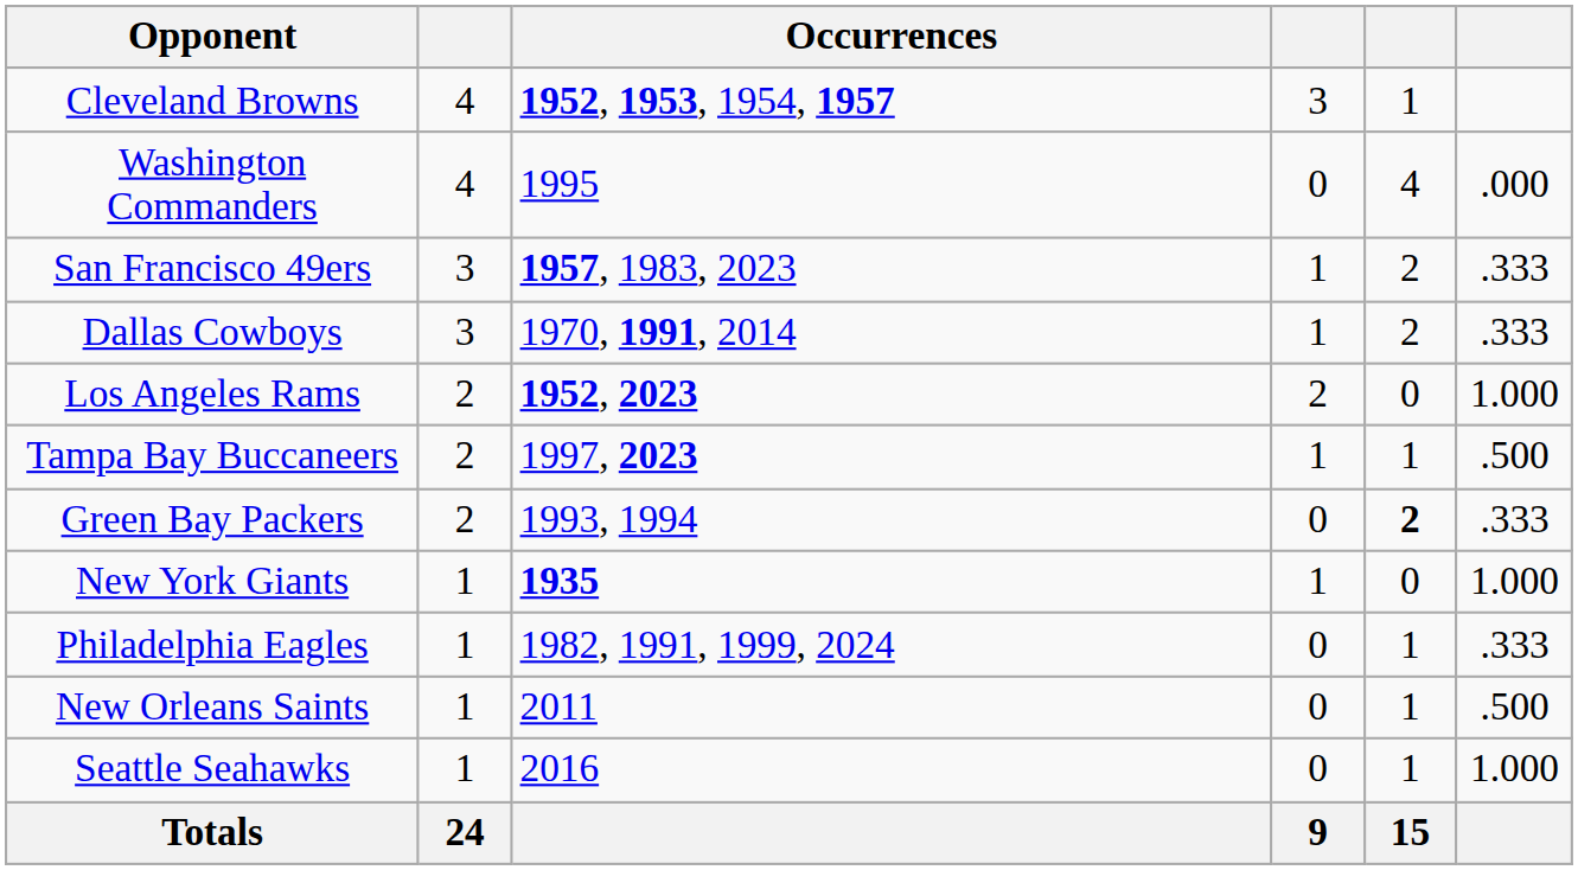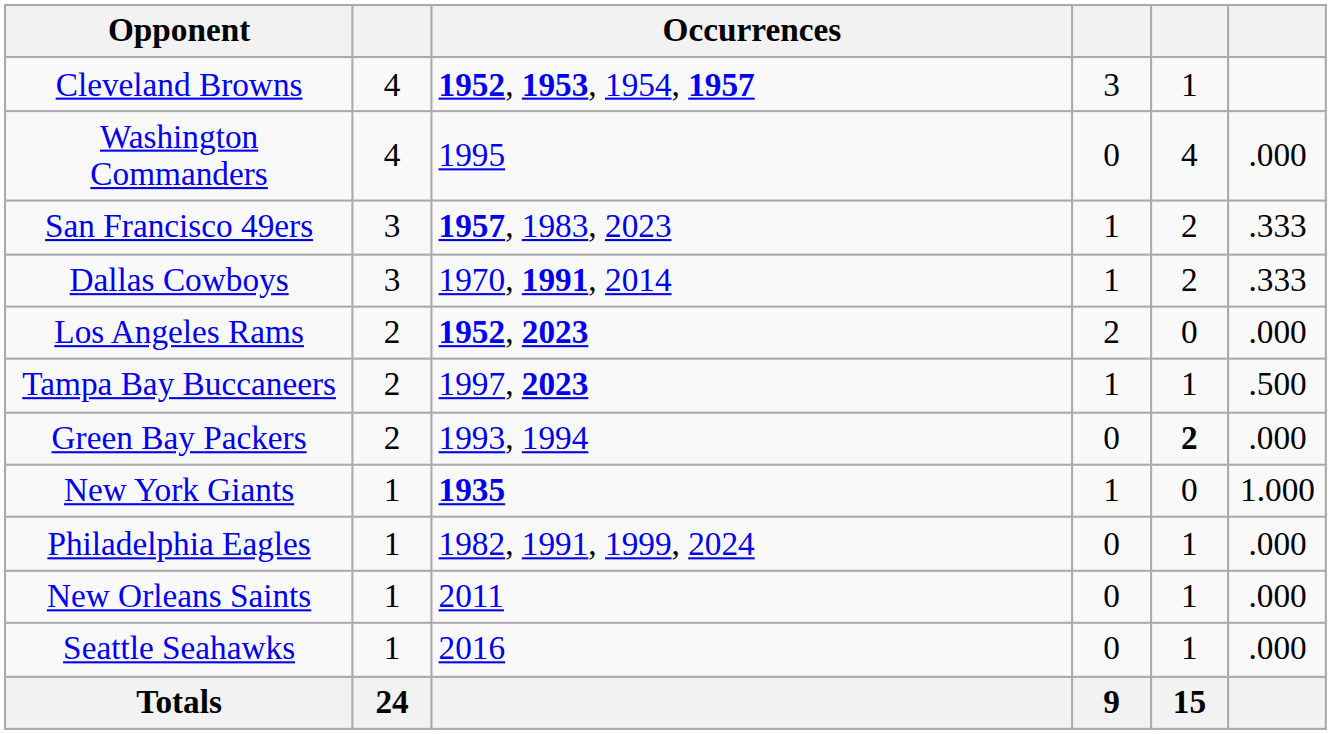 <table class="wikitable sortable" style="text-align: center; width: 72%;">
 <tr>
 <th width="160">Opponent</th>
 <th width="30"></th>
 <th>Occurrences</th>
 <th width="30"></th>
 <th width="30"></th>
 <th width="40"></th>
 </tr>
 <tr>
 <td><a href='#'>Cleveland Browns</a></td>
 <td>4</td>
 <td align=left><strong><a href='#'>1952</a></strong>, <strong><a href='#'>1953</a></strong>, <a href='#'>1954</a>, <strong><a href='#'>1957</a></strong></td>
 <td>3</td>
 <td>1</td>
 <td></td>
 </tr>
 <tr>
 <td><a href='#'>Washington Commanders</a></td>
 <td>4</td>
 <td align=left><a href='#'>1995</a></td>
 <td>0</td>
 <td>4</td>
 <td>.000</td>
 </tr>
 <tr>
 <td><a href='#'>San Francisco 49ers</a></td>
 <td>3</td>
 <td align=left><strong><a href='#'>1957</a></strong>, <a href='#'>1983</a>, <a href='#'>2023</a></td>
 <td>1</td>
 <td>2</td>
 <td>.333</td>
 </tr>
 <tr>
 <td><a href='#'>Dallas Cowboys</a></td>
 <td>3</td>
 <td align=left><a href='#'>1970</a>, <strong><a href='#'>1991</a></strong>, <a href='#'>2014</a></td>
 <td>1</td>
 <td>2</td>
 <td>.333</td>
 </tr>
 <tr>
 <td><a href='#'>Los Angeles Rams</a></td>
 <td>2</td>
 <td align=left><strong><a href='#'>1952</a></strong>, <strong><a href='#'>2023</a></strong></td>
 <td>2</td>
 <td>0</td>
-<td>1.000</td>
+<td>.000</td>
 </tr>
 <tr>
 <td><a href='#'>Tampa Bay Buccaneers</a></td>
 <td>2</td>
 <td align=left><a href='#'>1997</a>, <strong><a href='#'>2023</a></strong></td>
 <td>1</td>
 <td>1</td>
 <td>.500</td>
 </tr>
 <tr>
 <td><a href='#'>Green Bay Packers</a></td>
 <td>2</td>
 <td align=left><a href='#'>1993</a>, <a href='#'>1994</a></td>
 <td>0</td>
 <td><strong>2</strong></td>
-<td>.333</td>
+<td>.000</td>
 </tr>
 <tr>
 <td><a href='#'>New York Giants</a></td>
 <td>1</td>
 <td align=left><strong><a href='#'>1935</a></strong></td>
 <td>1</td>
 <td>0</td>
 <td>1.000</td>
 </tr>
 <tr>
 <td><a href='#'>Philadelphia Eagles</a></td>
 <td>1</td>
 <td align=left><a href='#'>1982</a>, <a href='#'>1991</a>, <a href='#'>1999</a>, <a href='#'>2024</a></td>
 <td>0</td>
 <td>1</td>
-<td>.333</td>
+<td>.000</td>
 </tr>
 <tr>
 <td><a href='#'>New Orleans Saints</a></td>
 <td>1</td>
 <td align=left><a href='#'>2011</a></td>
 <td>0</td>
 <td>1</td>
-<td>.500</td>
+<td>.000</td>
 </tr>
 <tr>
 <td><a href='#'>Seattle Seahawks</a></td>
 <td>1</td>
 <td align=left><a href='#'>2016</a></td>
 <td>0</td>
 <td>1</td>
-<td>1.000</td>
+<td>.000</td>
 </tr>
 <tr>
 <th>Totals</th>
 <th>24</th>
 <th></th>
 <th>9</th>
 <th>15</th>
 <th></th>
 </tr>
 </table>
